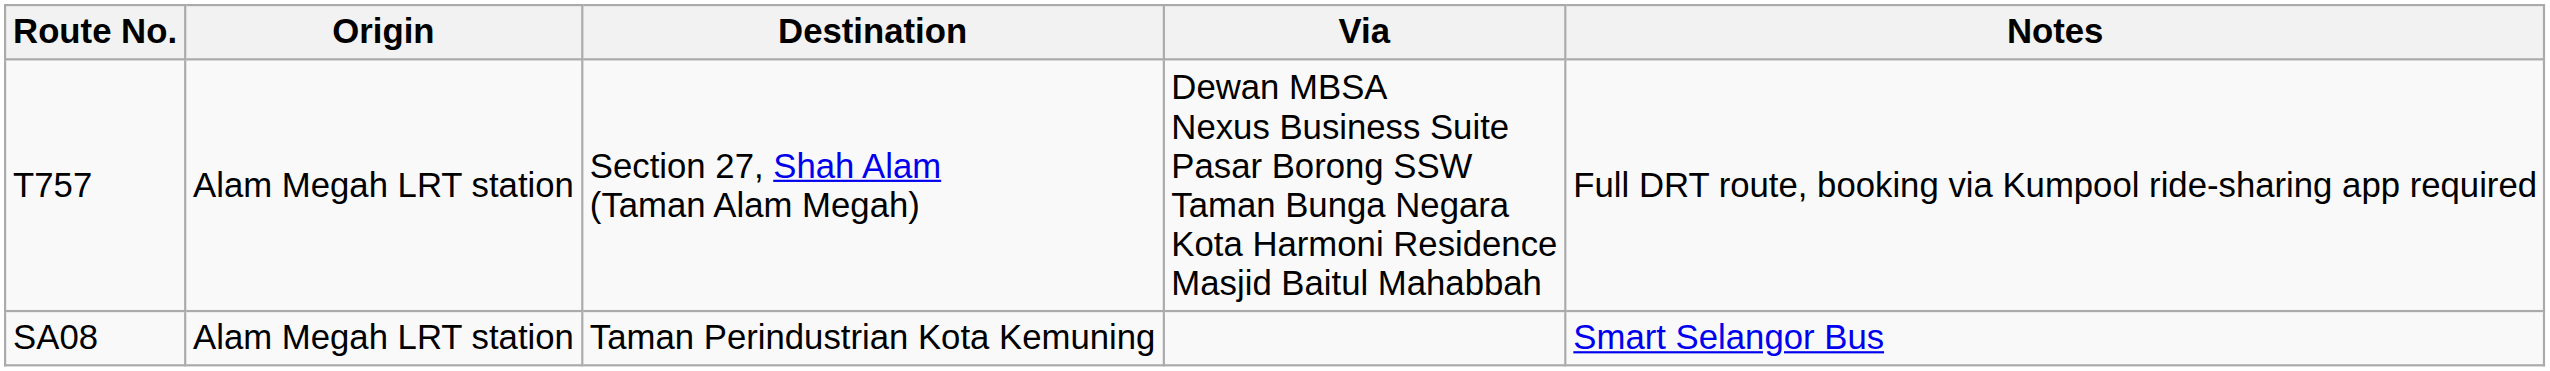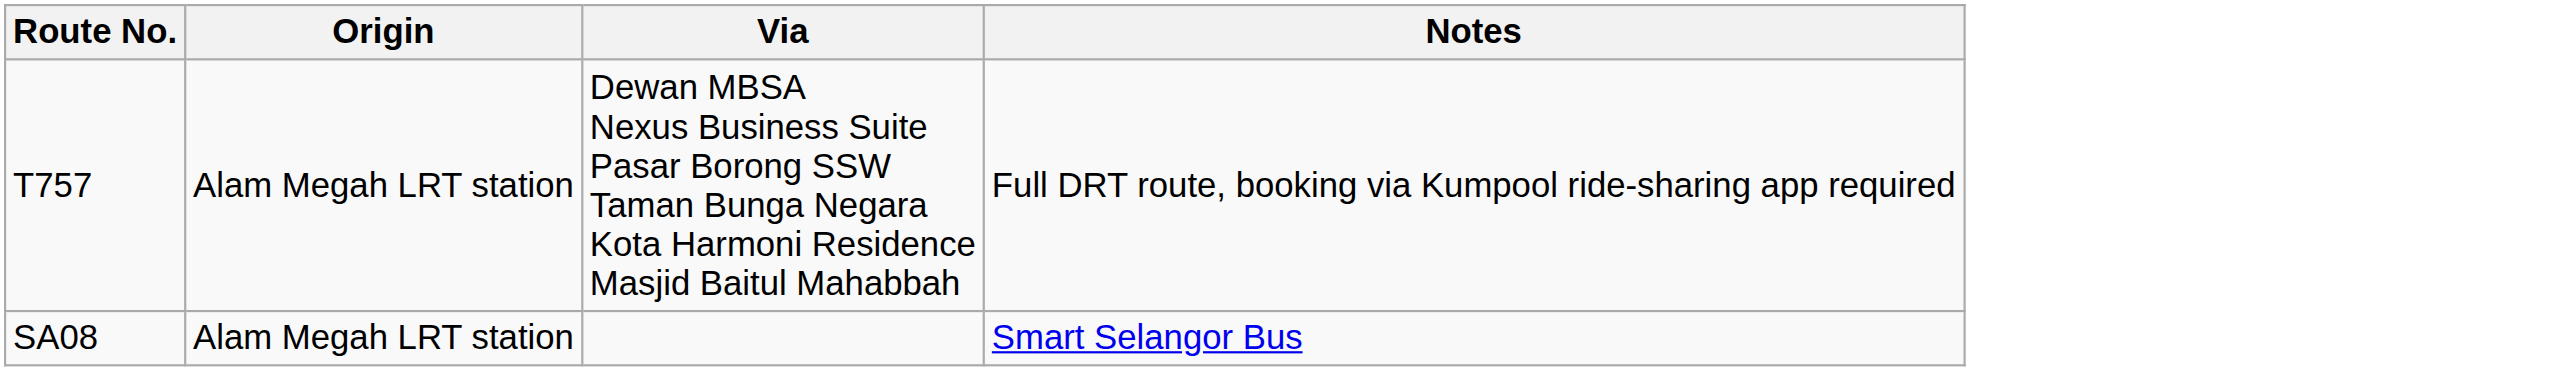 <table class="wikitable">
 <tr>
 <th>Route No.</th>
 <th>Origin</th>
-<th>Destination</th>
 <th>Via</th>
 <th>Notes</th>
 </tr>
 <tr>
 <td>T757</td>
 <td> Alam Megah LRT station</td>
-<td>Section 27, <a href='#'>Shah Alam</a> <br> (Taman Alam Megah)</td>
 <td>Dewan MBSA <br> Nexus Business Suite <br> Pasar Borong SSW <br> Taman Bunga Negara <br> Kota Harmoni Residence <br> Masjid Baitul Mahabbah</td>
 <td>Full DRT route, booking via Kumpool ride-sharing app required</td>
 </tr>
 <tr>
 <td>SA08</td>
 <td> Alam Megah LRT station</td>
-<td>Taman Perindustrian Kota Kemuning</td>
 <td></td>
 <td><a href='#'>Smart Selangor Bus</a></td>
 </tr>
 </table>
